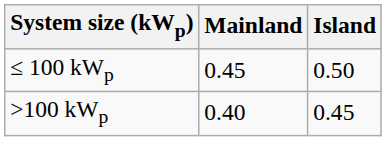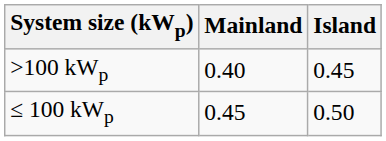 <table class="wikitable">
 <tr>
 <th>System size (kW<sub>p</sub>)</th>
 <th>Mainland</th>
 <th>Island</th>
 </tr>
 <tr>
+<td>>100 kW<sub>p</sub></td>
+<td>0.40</td>
+<td>0.45</td>
+</tr>
+<tr>
 <td>≤ 100 kW<sub>p</sub></td>
 <td>0.45</td>
 <td>0.50</td>
 </tr>
-<tr>
-<td>>100 kW<sub>p</sub></td>
-<td>0.40</td>
-<td>0.45</td>
-</tr>
 </table>
